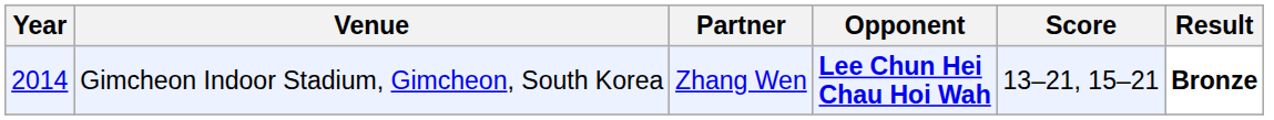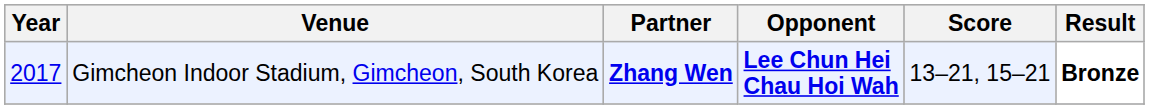 <table class="sortable wikitable" style="font-size: 90%;">
 <tr>
 <th>Year</th>
 <th>Venue</th>
 <th>Partner</th>
 <th>Opponent</th>
 <th>Score</th>
 <th>Result</th>
 </tr>
 <tr style="background:#ECF2FF">
-<td align="center"><a href='#'>2014</a></td>
+<td align="center"><a href='#'>2017</a></td>
 <td align="left">Gimcheon Indoor Stadium, <a href='#'>Gimcheon</a>, South Korea</td>
-<td align="left"> <a href='#'>Zhang Wen</a></td>
+<td align="left"><strong> <a href='#'>Zhang Wen</a></strong></td>
 <td align="left"><strong> <a href='#'>Lee Chun Hei</a><br> <a href='#'>Chau Hoi Wah</a></strong></td>
 <td align="left">13–21, 15–21</td>
 <td style="text-align:left; background:white"> <strong>Bronze</strong></td>
 </tr>
 </table>
